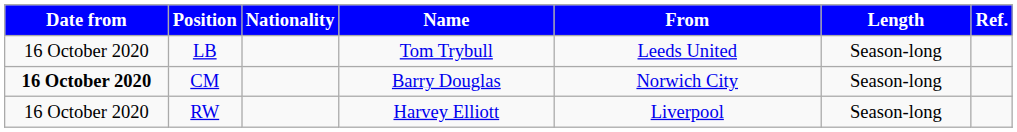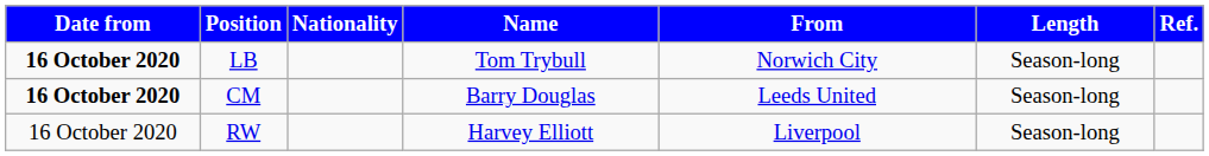 <table class="wikitable"  style="text-align:center; font-size:90%; ">
 <tr>
 <th style="background:#0000FF; color:white; width:120px;">Date from</th>
 <th style="background:#0000FF; color:white; width:50px;">Position</th>
 <th style="background:#0000FF; color:white; width:50px;">Nationality</th>
 <th style="background:#0000FF; color:white; width:160px;">Name</th>
 <th style="background:#0000FF; color:white; width:200px;">From</th>
 <th style="background:#0000FF; color:white; width:110px;">Length</th>
 <th style="background:#0000FF; color:white; width:25px;">Ref.</th>
 </tr>
 <tr>
-<td>16 October 2020</td>
+<td><strong>16 October 2020</strong></td>
 <td><a href='#'>LB</a></td>
 <td></td>
 <td><a href='#'>Tom Trybull</a></td>
-<td> <a href='#'>Leeds United</a></td>
+<td> <a href='#'>Norwich City</a></td>
 <td>Season-long</td>
 <td></td>
 </tr>
 <tr>
 <td><strong>16 October 2020</strong></td>
 <td><a href='#'>CM</a></td>
 <td></td>
 <td><a href='#'>Barry Douglas</a></td>
-<td> <a href='#'>Norwich City</a></td>
+<td> <a href='#'>Leeds United</a></td>
 <td>Season-long</td>
 <td></td>
 </tr>
 <tr>
 <td>16 October 2020</td>
 <td><a href='#'>RW</a></td>
 <td></td>
 <td><a href='#'>Harvey Elliott</a></td>
 <td> <a href='#'>Liverpool</a></td>
 <td>Season-long</td>
 <td></td>
 </tr>
 </table>
